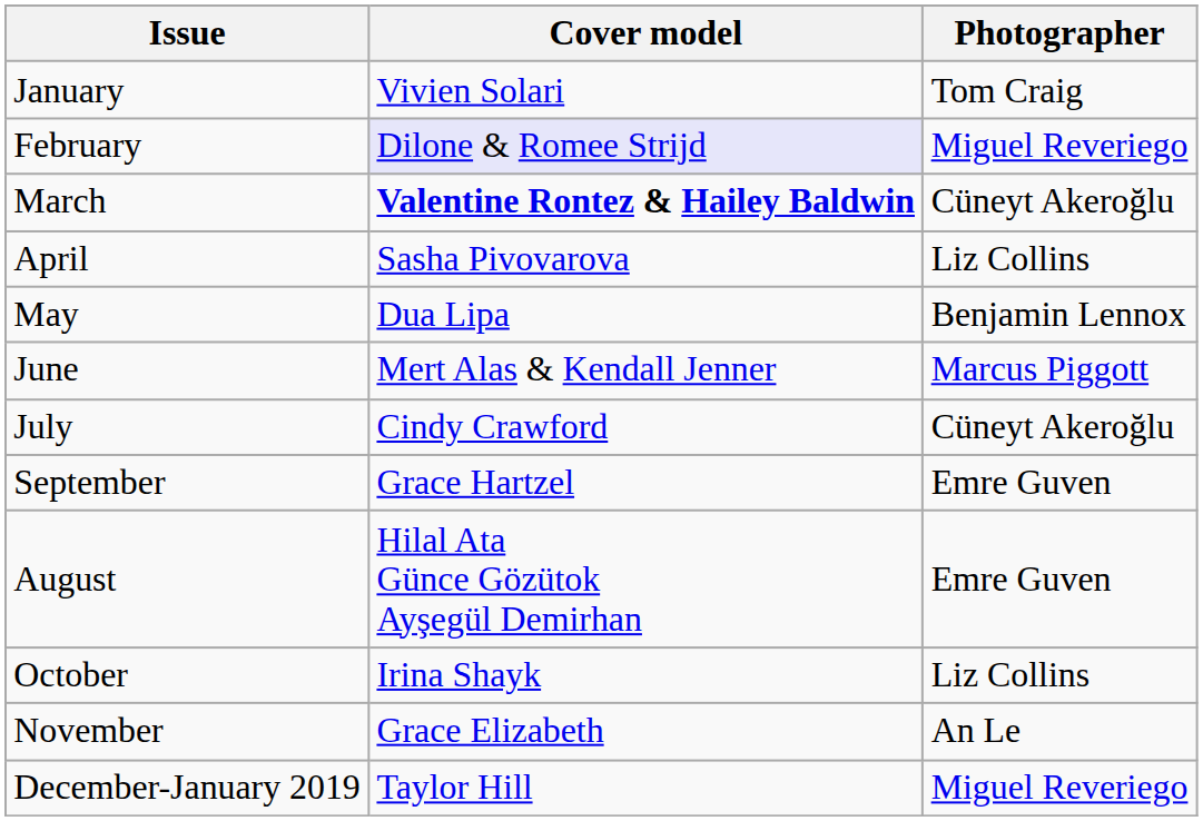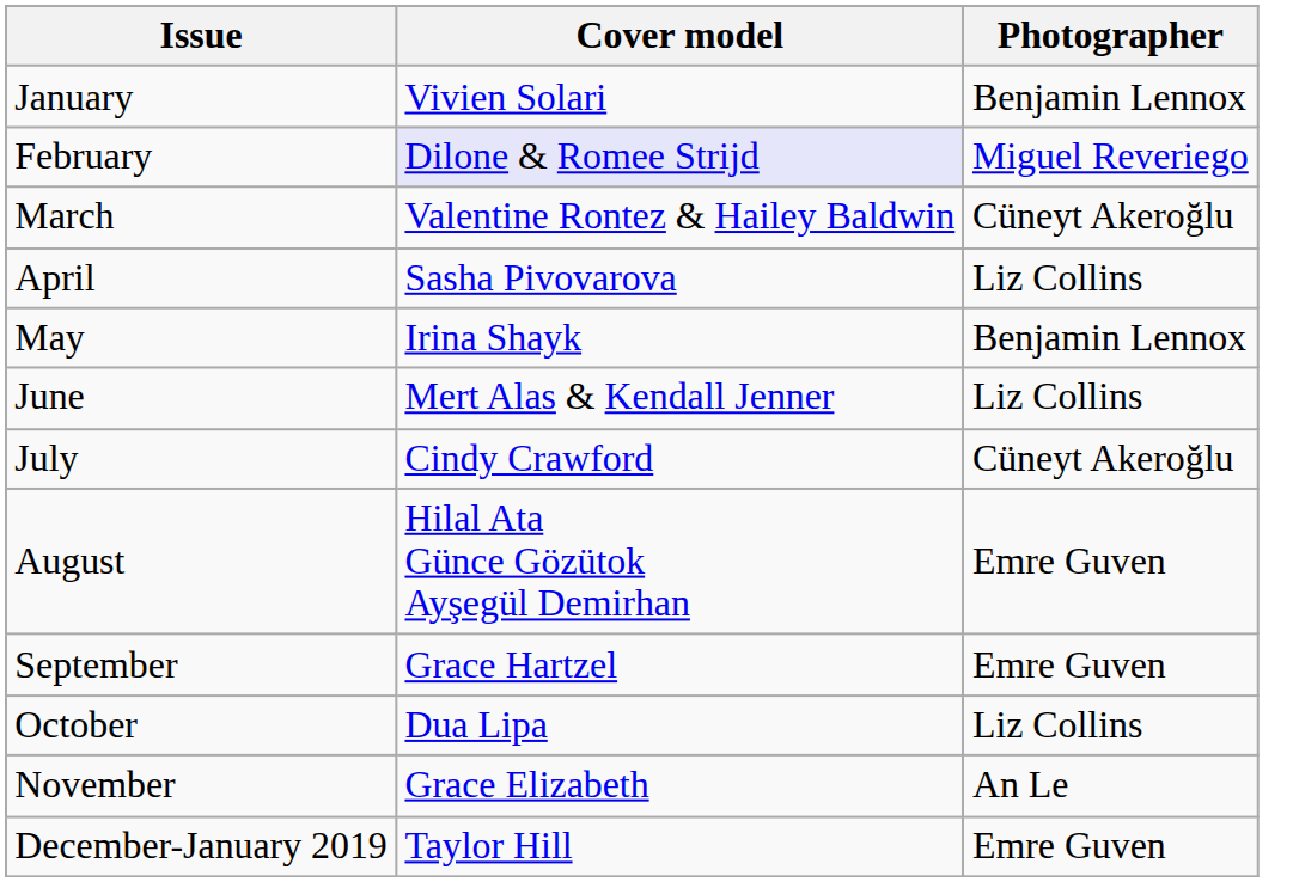 <table class="sortable wikitable">
 <tr>
 <th>Issue</th>
 <th>Cover model</th>
 <th>Photographer</th>
 </tr>
 <tr>
 <td>January</td>
 <td><a href='#'>Vivien Solari</a></td>
-<td>Tom Craig</td>
+<td>Benjamin Lennox</td>
 </tr>
 <tr>
 <td>February</td>
 <td style="background: lavender;"><a href='#'>Dilone</a> & <a href='#'>Romee Strijd</a></td>
 <td><a href='#'>Miguel Reveriego</a></td>
 </tr>
 <tr>
 <td>March</td>
-<td><strong><a href='#'>Valentine Rontez</a> & <a href='#'>Hailey Baldwin</a></strong></td>
+<td><a href='#'>Valentine Rontez</a> & <a href='#'>Hailey Baldwin</a></td>
 <td>Cüneyt Akeroğlu</td>
 </tr>
 <tr>
 <td>April</td>
 <td><a href='#'>Sasha Pivovarova</a></td>
 <td>Liz Collins</td>
 </tr>
 <tr>
 <td>May</td>
-<td><a href='#'>Dua Lipa</a></td>
+<td><a href='#'>Irina Shayk</a></td>
 <td>Benjamin Lennox</td>
 </tr>
 <tr>
 <td>June</td>
 <td><a href='#'>Mert Alas</a> & <a href='#'>Kendall Jenner</a></td>
-<td><a href='#'>Marcus Piggott</a></td>
+<td>Liz Collins</td>
 </tr>
 <tr>
 <td>July</td>
 <td><a href='#'>Cindy Crawford</a></td>
 <td>Cüneyt Akeroğlu</td>
 </tr>
 <tr>
+<td>August</td>
+<td><a href='#'>Hilal Ata</a><br><a href='#'>Günce Gözütok</a><br><a href='#'>Ayşegül Demirhan</a></td>
+<td>Emre Guven</td>
+</tr>
+<tr>
 <td>September</td>
 <td><a href='#'>Grace Hartzel</a></td>
 <td>Emre Guven</td>
 </tr>
 <tr>
-<td>August</td>
-<td><a href='#'>Hilal Ata</a><br><a href='#'>Günce Gözütok</a><br><a href='#'>Ayşegül Demirhan</a></td>
-<td>Emre Guven</td>
-</tr>
-<tr>
 <td>October</td>
-<td><a href='#'>Irina Shayk</a></td>
+<td><a href='#'>Dua Lipa</a></td>
 <td>Liz Collins</td>
 </tr>
 <tr>
 <td>November</td>
 <td><a href='#'>Grace Elizabeth</a></td>
 <td>An Le</td>
 </tr>
 <tr>
 <td>December-January 2019</td>
 <td><a href='#'>Taylor Hill</a></td>
-<td><a href='#'>Miguel Reveriego</a></td>
+<td>Emre Guven</td>
 </tr>
 </table>
